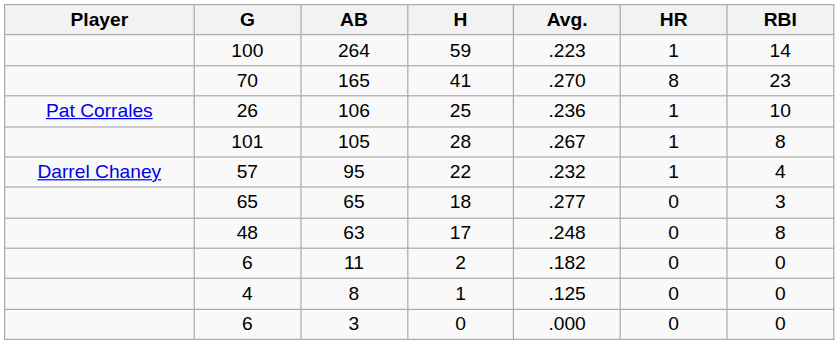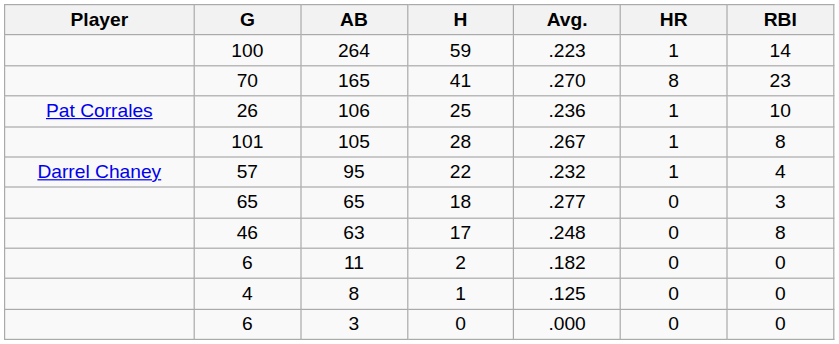 <table class="wikitable sortable">
 <tr>
 <th bgcolor="#DDDDFF" width="16%">Player</th>
 <th bgcolor="#DDDDFF" width="9%">G</th>
 <th bgcolor="#DDDDFF" width="9%">AB</th>
 <th bgcolor="#DDDDFF" width="9%">H</th>
 <th bgcolor="#DDDDFF" width="9%">Avg.</th>
 <th bgcolor="#DDDDFF" width="9%">HR</th>
 <th bgcolor="#DDDDFF" width="9%">RBI</th>
 </tr>
 <tr align="center">
 <td></td>
 <td>100</td>
 <td>264</td>
 <td>59</td>
 <td>.223</td>
 <td>1</td>
 <td>14</td>
 </tr>
 <tr align="center">
 <td></td>
 <td>70</td>
 <td>165</td>
 <td>41</td>
 <td>.270</td>
 <td>8</td>
 <td>23</td>
 </tr>
 <tr align="center">
 <td><a href='#'>Pat Corrales</a></td>
 <td>26</td>
 <td>106</td>
 <td>25</td>
 <td>.236</td>
 <td>1</td>
 <td>10</td>
 </tr>
 <tr align=center>
 <td></td>
 <td>101</td>
 <td>105</td>
 <td>28</td>
 <td>.267</td>
 <td>1</td>
 <td>8</td>
 </tr>
 <tr align="center">
 <td><a href='#'>Darrel Chaney</a></td>
 <td>57</td>
 <td>95</td>
 <td>22</td>
 <td>.232</td>
 <td>1</td>
 <td>4</td>
 </tr>
 <tr align=center>
 <td></td>
 <td>65</td>
 <td>65</td>
 <td>18</td>
 <td>.277</td>
 <td>0</td>
 <td>3</td>
 </tr>
 <tr align="center">
 <td></td>
-<td>48</td>
+<td>46</td>
 <td>63</td>
 <td>17</td>
 <td>.248</td>
 <td>0</td>
 <td>8</td>
 </tr>
 <tr align="center">
 <td></td>
 <td>6</td>
 <td>11</td>
 <td>2</td>
 <td>.182</td>
 <td>0</td>
 <td>0</td>
 </tr>
 <tr align="center">
 <td></td>
 <td>4</td>
 <td>8</td>
 <td>1</td>
 <td>.125</td>
 <td>0</td>
 <td>0</td>
 </tr>
 <tr align="center">
 <td></td>
 <td>6</td>
 <td>3</td>
 <td>0</td>
 <td>.000</td>
 <td>0</td>
 <td>0</td>
 </tr>
 </table>
